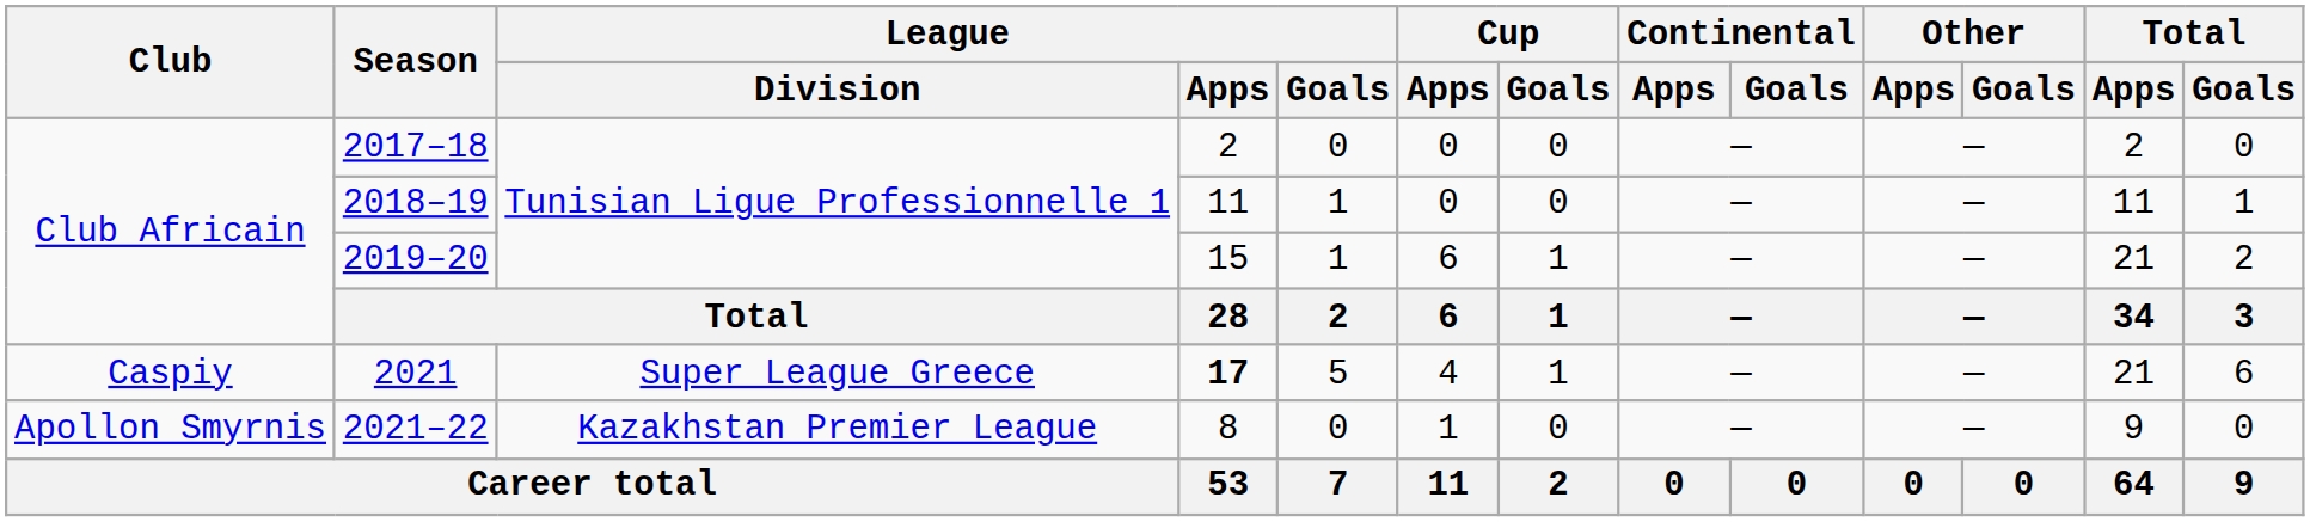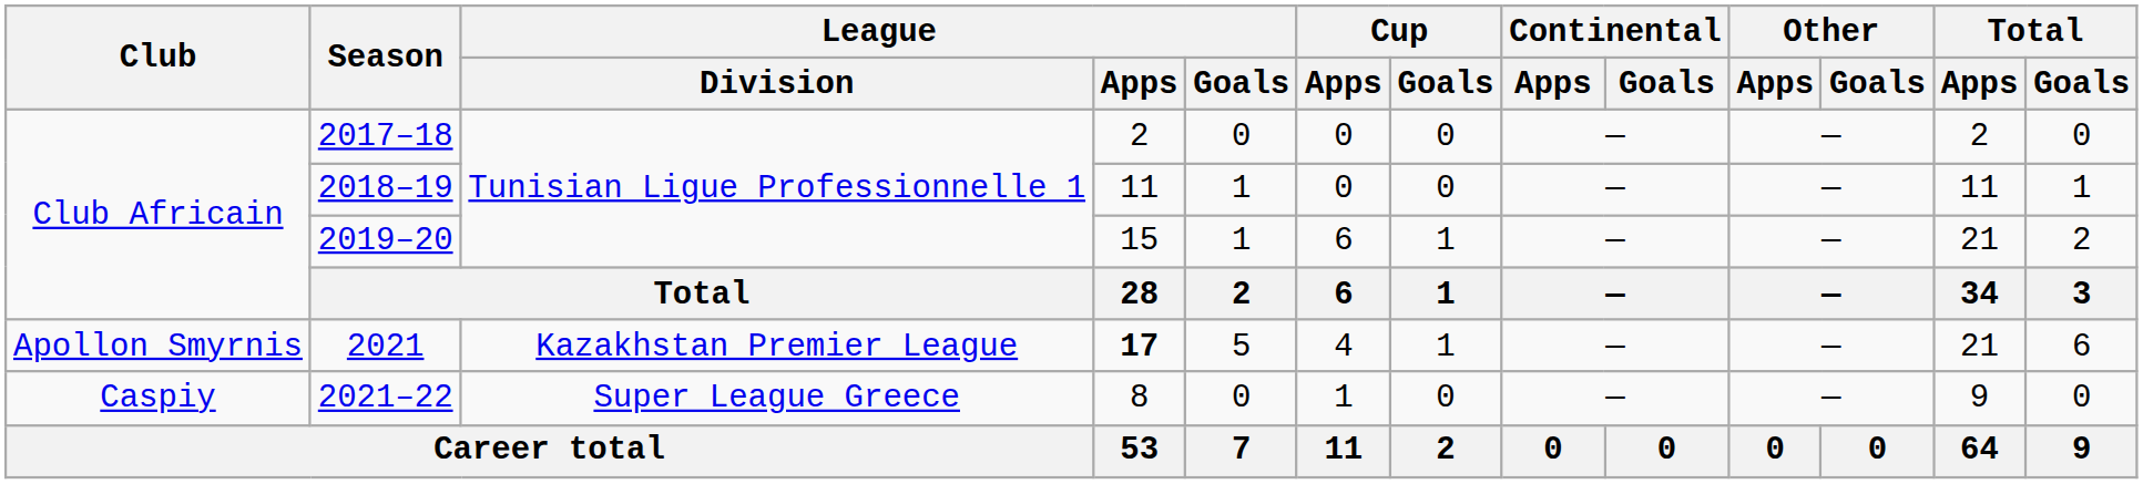 <table class="wikitable" style="text-align:center">
 <tr>
 <th rowspan="2">Club</th>
 <th rowspan="2">Season</th>
 <th colspan="3">League</th>
 <th colspan="2">Cup</th>
 <th colspan="2">Continental</th>
 <th colspan="2">Other</th>
 <th colspan="2">Total</th>
 </tr>
 <tr>
 <th>Division</th>
 <th>Apps</th>
 <th>Goals</th>
 <th>Apps</th>
 <th>Goals</th>
 <th>Apps</th>
 <th>Goals</th>
 <th>Apps</th>
 <th>Goals</th>
 <th>Apps</th>
 <th>Goals</th>
 </tr>
 <tr>
 <td rowspan="4"><a href='#'>Club Africain</a></td>
 <td><a href='#'>2017–18</a></td>
 <td rowspan="3"><a href='#'>Tunisian Ligue Professionnelle 1</a></td>
 <td>2</td>
 <td>0</td>
 <td>0</td>
 <td>0</td>
 <td colspan="2">—</td>
 <td colspan="2">—</td>
 <td>2</td>
 <td>0</td>
 </tr>
 <tr>
 <td><a href='#'>2018–19</a></td>
 <td>11</td>
 <td>1</td>
 <td>0</td>
 <td>0</td>
 <td colspan="2">—</td>
 <td colspan="2">—</td>
 <td>11</td>
 <td>1</td>
 </tr>
 <tr>
 <td><a href='#'>2019–20</a></td>
 <td>15</td>
 <td>1</td>
 <td>6</td>
 <td>1</td>
 <td colspan="2">—</td>
 <td colspan="2">—</td>
 <td>21</td>
 <td>2</td>
 </tr>
 <tr>
 <th colspan="2">Total</th>
 <th>28</th>
 <th>2</th>
 <th>6</th>
 <th>1</th>
 <th colspan="2">—</th>
 <th colspan="2">—</th>
 <th>34</th>
 <th>3</th>
 </tr>
 <tr>
-<td><a href='#'>Caspiy</a></td>
+<td><a href='#'>Apollon Smyrnis</a></td>
 <td><a href='#'>2021</a></td>
-<td><a href='#'>Super League Greece</a></td>
+<td><a href='#'>Kazakhstan Premier League</a></td>
 <td><strong>17</strong></td>
 <td>5</td>
 <td>4</td>
 <td>1</td>
 <td colspan="2">—</td>
 <td colspan="2">—</td>
 <td>21</td>
 <td>6</td>
 </tr>
 <tr>
-<td><a href='#'>Apollon Smyrnis</a></td>
+<td><a href='#'>Caspiy</a></td>
 <td><a href='#'>2021–22</a></td>
-<td><a href='#'>Kazakhstan Premier League</a></td>
+<td><a href='#'>Super League Greece</a></td>
 <td>8</td>
 <td>0</td>
 <td>1</td>
 <td>0</td>
 <td colspan="2">—</td>
 <td colspan="2">—</td>
 <td>9</td>
 <td>0</td>
 </tr>
 <tr>
 <th colspan="3">Career total</th>
 <th>53</th>
 <th>7</th>
 <th>11</th>
 <th>2</th>
 <th>0</th>
 <th>0</th>
 <th>0</th>
 <th>0</th>
 <th>64</th>
 <th>9</th>
 </tr>
 </table>
